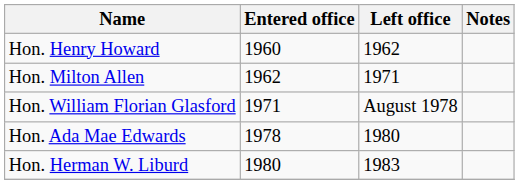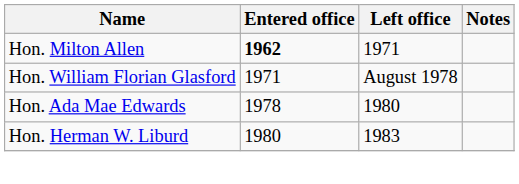 <table class="wikitable">
 <tr>
 <th>Name</th>
 <th>Entered office</th>
 <th>Left office</th>
 <th>Notes</th>
 </tr>
 <tr>
-<td>Hon. <a href='#'>Henry Howard</a></td>
-<td>1960</td>
-<td>1962</td>
-<td></td>
-</tr>
-<tr>
 <td>Hon. <a href='#'>Milton Allen</a></td>
-<td>1962</td>
+<td><strong>1962</strong></td>
 <td>1971</td>
 <td></td>
 </tr>
 <tr>
 <td>Hon. <a href='#'>William Florian Glasford</a></td>
 <td>1971</td>
 <td>August 1978</td>
 <td></td>
 </tr>
 <tr>
 <td>Hon. <a href='#'>Ada Mae Edwards</a></td>
 <td>1978</td>
 <td>1980</td>
 <td></td>
 </tr>
 <tr>
 <td>Hon. <a href='#'>Herman W. Liburd</a></td>
 <td>1980</td>
 <td>1983</td>
 <td></td>
 </tr>
 <tr>
 </tr>
 </table>
